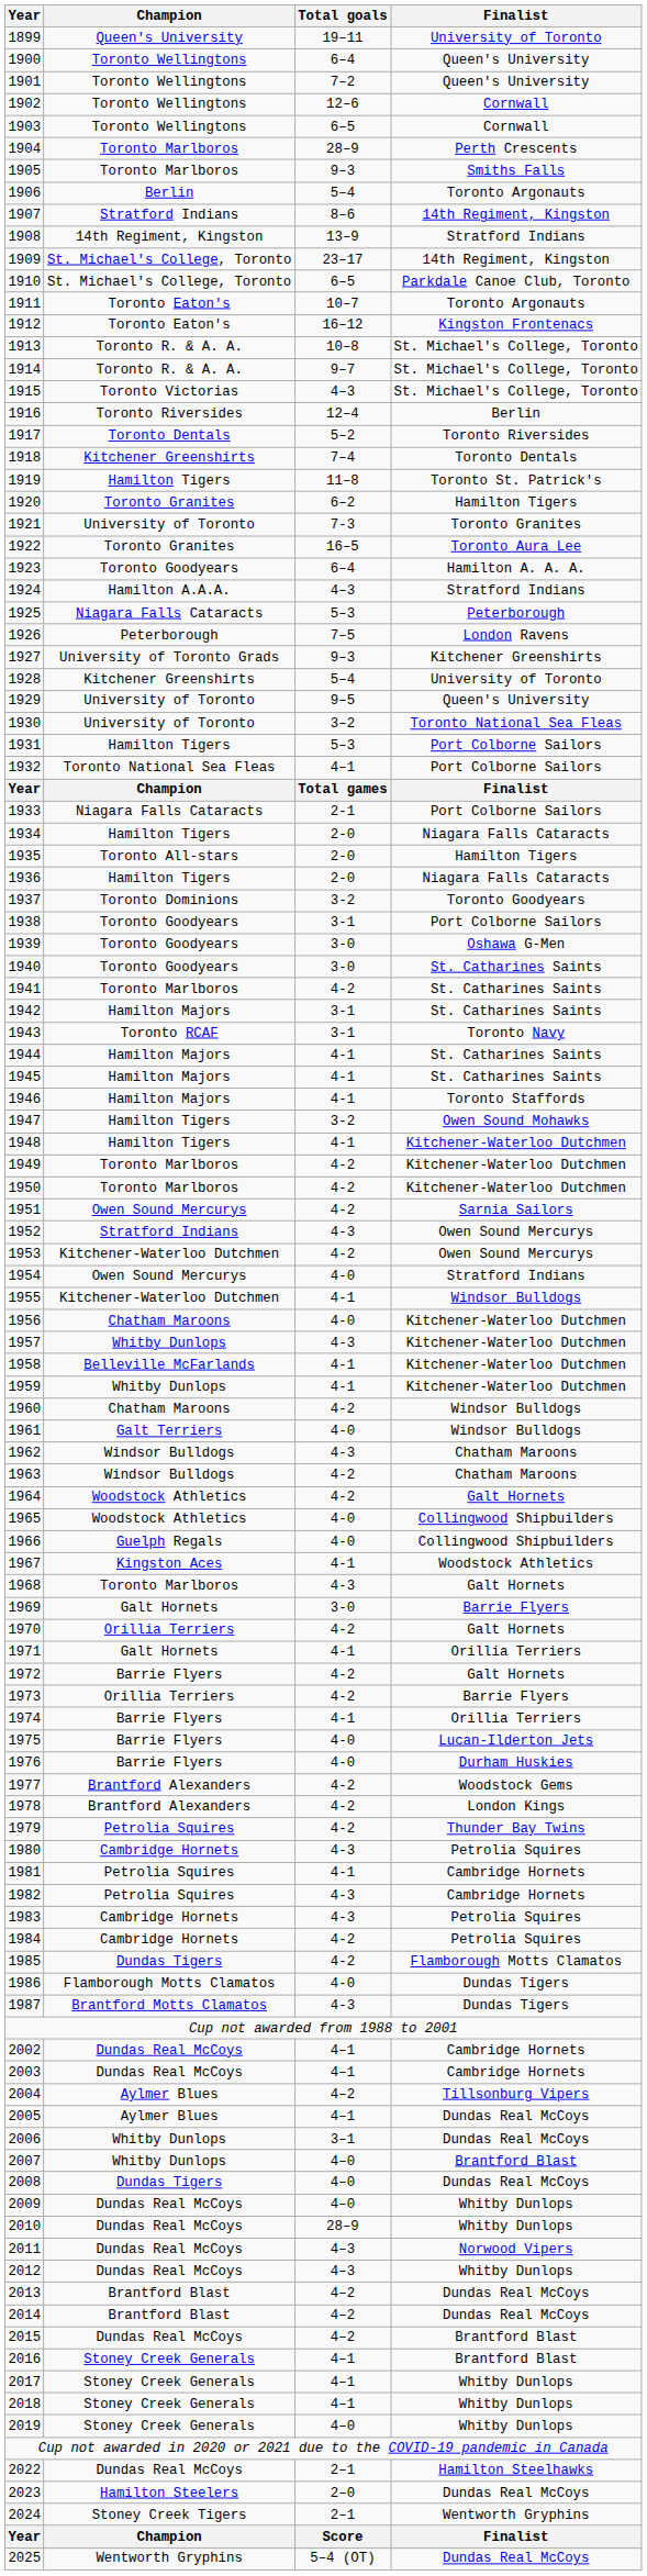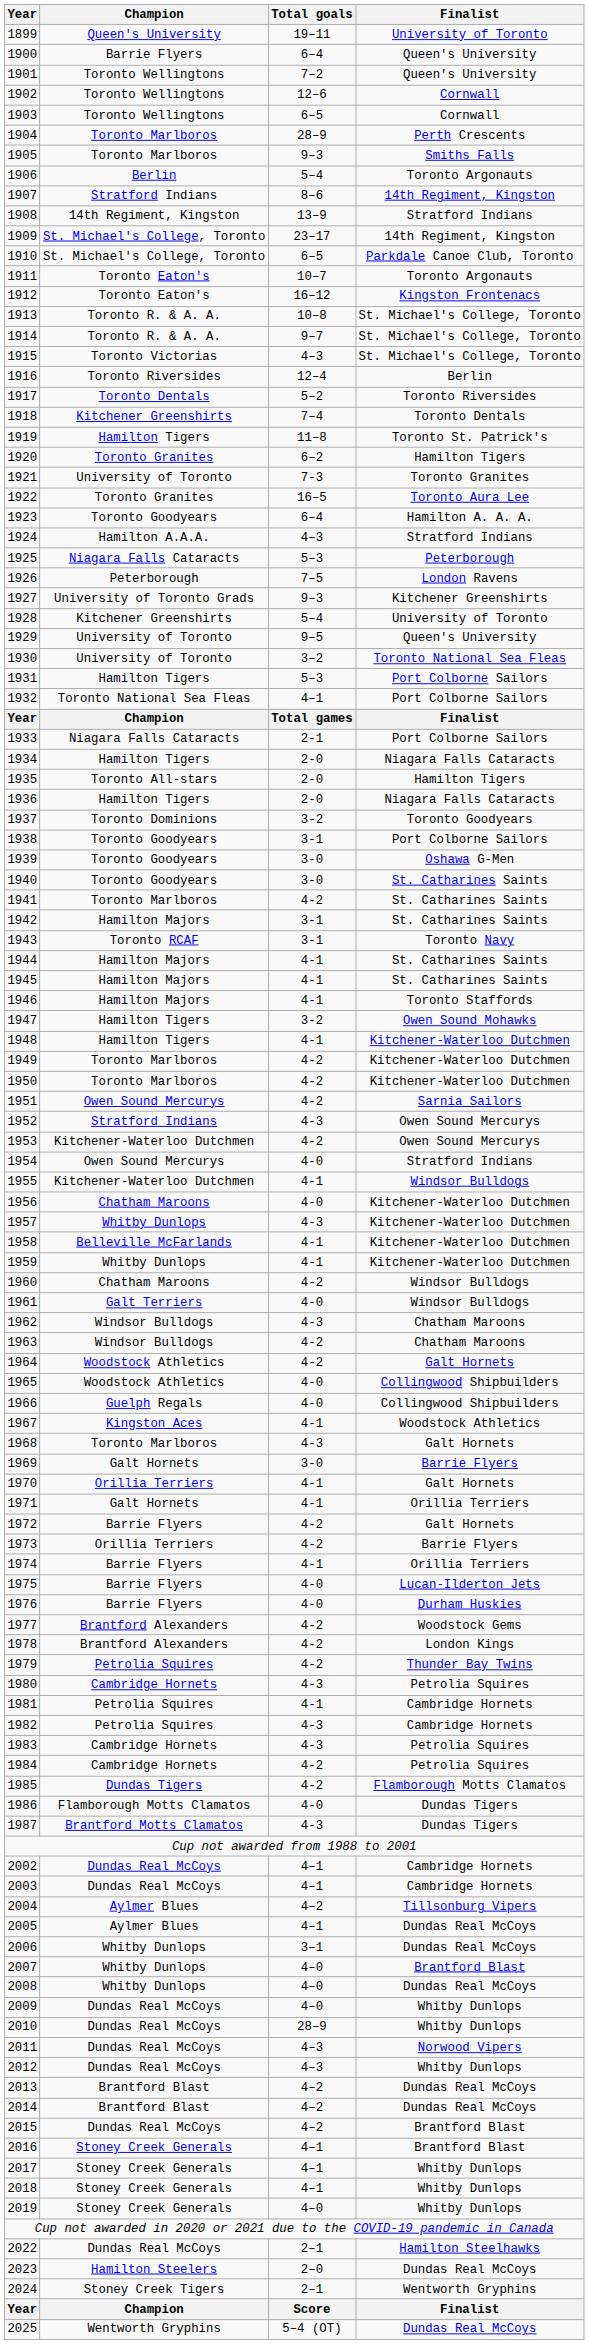 <table class="wikitable">
 <tr>
 <th>Year</th>
 <th>Champion</th>
 <th>Total goals</th>
 <th>Finalist</th>
 </tr>
 <tr align="center">
 <td>1899</td>
 <td><a href='#'>Queen's University</a></td>
 <td>19–11</td>
 <td><a href='#'>University of Toronto</a></td>
 </tr>
 <tr align="center">
 <td>1900</td>
-<td><a href='#'>Toronto Wellingtons</a></td>
+<td>Barrie Flyers</td>
 <td>6–4</td>
 <td>Queen's University</td>
 </tr>
 <tr align="center">
 <td>1901</td>
 <td>Toronto Wellingtons</td>
 <td>7–2</td>
 <td>Queen's University</td>
 </tr>
 <tr align="center">
 <td>1902</td>
 <td>Toronto Wellingtons</td>
 <td>12–6</td>
 <td><a href='#'>Cornwall</a></td>
 </tr>
 <tr align="center">
 <td>1903</td>
 <td>Toronto Wellingtons</td>
 <td>6–5</td>
 <td>Cornwall</td>
 </tr>
 <tr align="center">
 <td>1904</td>
 <td><a href='#'>Toronto Marlboros</a></td>
 <td>28–9</td>
 <td><a href='#'>Perth</a> Crescents</td>
 </tr>
 <tr align="center">
 <td>1905</td>
 <td>Toronto Marlboros</td>
 <td>9–3</td>
 <td><a href='#'>Smiths Falls</a></td>
 </tr>
 <tr align="center">
 <td>1906</td>
 <td><a href='#'>Berlin</a></td>
 <td>5–4</td>
 <td>Toronto Argonauts</td>
 </tr>
 <tr align="center">
 <td>1907</td>
 <td><a href='#'>Stratford</a> Indians</td>
 <td>8–6</td>
 <td><a href='#'>14th Regiment, Kingston</a></td>
 </tr>
 <tr align="center">
 <td>1908</td>
 <td>14th Regiment, Kingston</td>
 <td>13–9</td>
 <td>Stratford Indians</td>
 </tr>
 <tr align="center">
 <td>1909</td>
 <td><a href='#'>St. Michael's College</a>, Toronto</td>
 <td>23–17</td>
 <td>14th Regiment, Kingston</td>
 </tr>
 <tr align="center">
 <td>1910</td>
 <td>St. Michael's College, Toronto</td>
 <td>6–5</td>
 <td><a href='#'>Parkdale</a> Canoe Club, Toronto</td>
 </tr>
 <tr align="center">
 <td>1911</td>
 <td>Toronto <a href='#'>Eaton's</a></td>
 <td>10–7</td>
 <td>Toronto Argonauts</td>
 </tr>
 <tr align="center">
 <td>1912</td>
 <td>Toronto Eaton's</td>
 <td>16–12</td>
 <td><a href='#'>Kingston Frontenacs</a></td>
 </tr>
 <tr align="center">
 <td>1913</td>
 <td>Toronto R. & A. A.</td>
 <td>10–8</td>
 <td>St. Michael's College, Toronto</td>
 </tr>
 <tr align="center">
 <td>1914</td>
 <td>Toronto R. & A. A.</td>
 <td>9–7</td>
 <td>St. Michael's College, Toronto</td>
 </tr>
 <tr align="center">
 <td>1915</td>
 <td>Toronto Victorias</td>
 <td>4–3</td>
 <td>St. Michael's College, Toronto</td>
 </tr>
 <tr align="center">
 <td>1916</td>
 <td>Toronto Riversides</td>
 <td>12–4</td>
 <td>Berlin</td>
 </tr>
 <tr align="center">
 <td>1917</td>
 <td><a href='#'>Toronto Dentals</a></td>
 <td>5–2</td>
 <td>Toronto Riversides</td>
 </tr>
 <tr align="center">
 <td>1918</td>
 <td><a href='#'>Kitchener Greenshirts</a></td>
 <td>7–4</td>
 <td>Toronto Dentals</td>
 </tr>
 <tr align="center">
 <td>1919</td>
 <td><a href='#'>Hamilton</a> Tigers</td>
 <td>11–8</td>
 <td>Toronto St. Patrick's</td>
 </tr>
 <tr align="center">
 <td>1920</td>
 <td><a href='#'>Toronto Granites</a></td>
 <td>6–2</td>
 <td>Hamilton Tigers</td>
 </tr>
 <tr align="center">
 <td>1921</td>
 <td>University of Toronto</td>
 <td>7-3</td>
 <td>Toronto Granites</td>
 </tr>
 <tr align="center">
 <td>1922</td>
 <td>Toronto Granites</td>
 <td>16–5</td>
 <td><a href='#'>Toronto Aura Lee</a></td>
 </tr>
 <tr align="center">
 <td>1923</td>
 <td>Toronto Goodyears</td>
 <td>6–4</td>
 <td>Hamilton A. A. A.</td>
 </tr>
 <tr align="center">
 <td>1924</td>
 <td>Hamilton A.A.A.</td>
 <td>4–3</td>
 <td>Stratford Indians</td>
 </tr>
 <tr align="center">
 <td>1925</td>
 <td><a href='#'>Niagara Falls</a> Cataracts</td>
 <td>5–3</td>
 <td><a href='#'>Peterborough</a></td>
 </tr>
 <tr align="center">
 <td>1926</td>
 <td>Peterborough</td>
 <td>7–5</td>
 <td><a href='#'>London</a> Ravens</td>
 </tr>
 <tr align="center">
 <td>1927</td>
 <td>University of Toronto Grads</td>
 <td>9–3</td>
 <td>Kitchener Greenshirts</td>
 </tr>
 <tr align="center">
 <td>1928</td>
 <td>Kitchener Greenshirts</td>
 <td>5–4</td>
 <td>University of Toronto</td>
 </tr>
 <tr align="center">
 <td>1929</td>
 <td>University of Toronto</td>
 <td>9–5</td>
 <td>Queen's University</td>
 </tr>
 <tr align="center">
 <td>1930</td>
 <td>University of Toronto</td>
 <td>3–2</td>
 <td><a href='#'>Toronto National Sea Fleas</a></td>
 </tr>
 <tr align="center">
 <td>1931</td>
 <td>Hamilton Tigers</td>
 <td>5–3</td>
 <td><a href='#'>Port Colborne</a> Sailors</td>
 </tr>
 <tr align="center">
 <td>1932</td>
 <td>Toronto National Sea Fleas</td>
 <td>4–1</td>
 <td>Port Colborne Sailors</td>
 </tr>
 <tr>
 <th>Year</th>
 <th>Champion</th>
 <th>Total games</th>
 <th>Finalist</th>
 </tr>
 <tr align="center">
 <td>1933</td>
 <td>Niagara Falls Cataracts</td>
 <td>2-1</td>
 <td>Port Colborne Sailors</td>
 </tr>
 <tr align="center">
 <td>1934</td>
 <td>Hamilton Tigers</td>
 <td>2-0</td>
 <td>Niagara Falls Cataracts</td>
 </tr>
 <tr align="center">
 <td>1935</td>
 <td>Toronto All-stars</td>
 <td>2-0</td>
 <td>Hamilton Tigers</td>
 </tr>
 <tr align="center">
 <td>1936</td>
 <td>Hamilton Tigers</td>
 <td>2-0</td>
 <td>Niagara Falls Cataracts</td>
 </tr>
 <tr align="center">
 <td>1937</td>
 <td>Toronto Dominions</td>
 <td>3-2</td>
 <td>Toronto Goodyears</td>
 </tr>
 <tr align="center">
 <td>1938</td>
 <td>Toronto Goodyears</td>
 <td>3-1</td>
 <td>Port Colborne Sailors</td>
 </tr>
 <tr align="center">
 <td>1939</td>
 <td>Toronto Goodyears</td>
 <td>3-0</td>
 <td><a href='#'>Oshawa</a> G-Men</td>
 </tr>
 <tr align="center">
 <td>1940</td>
 <td>Toronto Goodyears</td>
 <td>3-0</td>
 <td><a href='#'>St. Catharines</a> Saints</td>
 </tr>
 <tr align="center">
 <td>1941</td>
 <td>Toronto Marlboros</td>
 <td>4-2</td>
 <td>St. Catharines Saints</td>
 </tr>
 <tr align="center">
 <td>1942</td>
 <td>Hamilton Majors</td>
 <td>3-1</td>
 <td>St. Catharines Saints</td>
 </tr>
 <tr align="center">
 <td>1943</td>
 <td>Toronto <a href='#'>RCAF</a></td>
 <td>3-1</td>
 <td>Toronto <a href='#'>Navy</a></td>
 </tr>
 <tr align="center">
 <td>1944</td>
 <td>Hamilton Majors</td>
 <td>4-1</td>
 <td>St. Catharines Saints</td>
 </tr>
 <tr align="center">
 <td>1945</td>
 <td>Hamilton Majors</td>
 <td>4-1</td>
 <td>St. Catharines Saints</td>
 </tr>
 <tr align="center">
 <td>1946</td>
 <td>Hamilton Majors</td>
 <td>4-1</td>
 <td>Toronto Staffords</td>
 </tr>
 <tr align="center">
 <td>1947</td>
 <td>Hamilton Tigers</td>
 <td>3-2</td>
 <td><a href='#'>Owen Sound Mohawks</a></td>
 </tr>
 <tr align="center">
 <td>1948</td>
 <td>Hamilton Tigers</td>
 <td>4-1</td>
 <td><a href='#'>Kitchener-Waterloo Dutchmen</a></td>
 </tr>
 <tr align="center">
 <td>1949</td>
 <td>Toronto Marlboros</td>
 <td>4-2</td>
 <td>Kitchener-Waterloo Dutchmen</td>
 </tr>
 <tr align="center">
 <td>1950</td>
 <td>Toronto Marlboros</td>
 <td>4-2</td>
 <td>Kitchener-Waterloo Dutchmen</td>
 </tr>
 <tr align="center">
 <td>1951</td>
 <td><a href='#'>Owen Sound Mercurys</a></td>
 <td>4-2</td>
 <td><a href='#'>Sarnia Sailors</a></td>
 </tr>
 <tr align="center">
 <td>1952</td>
 <td><a href='#'>Stratford Indians</a></td>
 <td>4-3</td>
 <td>Owen Sound Mercurys</td>
 </tr>
 <tr align="center">
 <td>1953</td>
 <td>Kitchener-Waterloo Dutchmen</td>
 <td>4-2</td>
 <td>Owen Sound Mercurys</td>
 </tr>
 <tr align="center">
 <td>1954</td>
 <td>Owen Sound Mercurys</td>
 <td>4-0</td>
 <td>Stratford Indians</td>
 </tr>
 <tr align="center">
 <td>1955</td>
 <td>Kitchener-Waterloo Dutchmen</td>
 <td>4-1</td>
 <td><a href='#'>Windsor Bulldogs</a></td>
 </tr>
 <tr align="center">
 <td>1956</td>
 <td><a href='#'>Chatham Maroons</a></td>
 <td>4-0</td>
 <td>Kitchener-Waterloo Dutchmen</td>
 </tr>
 <tr align="center">
 <td>1957</td>
 <td><a href='#'>Whitby Dunlops</a></td>
 <td>4-3</td>
 <td>Kitchener-Waterloo Dutchmen</td>
 </tr>
 <tr align="center">
 <td>1958</td>
 <td><a href='#'>Belleville McFarlands</a></td>
 <td>4-1</td>
 <td>Kitchener-Waterloo Dutchmen</td>
 </tr>
 <tr align="center">
 <td>1959</td>
 <td>Whitby Dunlops</td>
 <td>4-1</td>
 <td>Kitchener-Waterloo Dutchmen</td>
 </tr>
 <tr align="center">
 <td>1960</td>
 <td>Chatham Maroons</td>
 <td>4-2</td>
 <td>Windsor Bulldogs</td>
 </tr>
 <tr align="center">
 <td>1961</td>
 <td><a href='#'>Galt Terriers</a></td>
 <td>4-0</td>
 <td>Windsor Bulldogs</td>
 </tr>
 <tr align="center">
 <td>1962</td>
 <td>Windsor Bulldogs</td>
 <td>4-3</td>
 <td>Chatham Maroons</td>
 </tr>
 <tr align="center">
 <td>1963</td>
 <td>Windsor Bulldogs</td>
 <td>4-2</td>
 <td>Chatham Maroons</td>
 </tr>
 <tr align="center">
 <td>1964</td>
 <td><a href='#'>Woodstock</a> Athletics</td>
 <td>4-2</td>
 <td><a href='#'>Galt Hornets</a></td>
 </tr>
 <tr align="center">
 <td>1965</td>
 <td>Woodstock Athletics</td>
 <td>4-0</td>
 <td><a href='#'>Collingwood</a> Shipbuilders</td>
 </tr>
 <tr align="center">
 <td>1966</td>
 <td><a href='#'>Guelph</a> Regals</td>
 <td>4-0</td>
 <td>Collingwood Shipbuilders</td>
 </tr>
 <tr align="center">
 <td>1967</td>
 <td><a href='#'>Kingston Aces</a></td>
 <td>4-1</td>
 <td>Woodstock Athletics</td>
 </tr>
 <tr align="center">
 <td>1968</td>
 <td>Toronto Marlboros</td>
 <td>4-3</td>
 <td>Galt Hornets</td>
 </tr>
 <tr align="center">
 <td>1969</td>
 <td>Galt Hornets</td>
 <td>3-0</td>
 <td><a href='#'>Barrie Flyers</a></td>
 </tr>
 <tr align="center">
 <td>1970</td>
 <td><a href='#'>Orillia Terriers</a></td>
-<td>4-2</td>
+<td>4-1</td>
 <td>Galt Hornets</td>
 </tr>
 <tr align="center">
 <td>1971</td>
 <td>Galt Hornets</td>
 <td>4-1</td>
 <td>Orillia Terriers</td>
 </tr>
 <tr align="center">
 <td>1972</td>
 <td>Barrie Flyers</td>
 <td>4-2</td>
 <td>Galt Hornets</td>
 </tr>
 <tr align="center">
 <td>1973</td>
 <td>Orillia Terriers</td>
 <td>4-2</td>
 <td>Barrie Flyers</td>
 </tr>
 <tr align="center">
 <td>1974</td>
 <td>Barrie Flyers</td>
 <td>4-1</td>
 <td>Orillia Terriers</td>
 </tr>
 <tr align="center">
 <td>1975</td>
 <td>Barrie Flyers</td>
 <td>4-0</td>
 <td><a href='#'>Lucan-Ilderton Jets</a></td>
 </tr>
 <tr align="center">
 <td>1976</td>
 <td>Barrie Flyers</td>
 <td>4-0</td>
 <td><a href='#'>Durham Huskies</a></td>
 </tr>
 <tr align="center">
 <td>1977</td>
 <td><a href='#'>Brantford</a> Alexanders</td>
 <td>4-2</td>
 <td>Woodstock Gems</td>
 </tr>
 <tr align="center">
 <td>1978</td>
 <td>Brantford Alexanders</td>
 <td>4-2</td>
 <td>London Kings</td>
 </tr>
 <tr align="center">
 <td>1979</td>
 <td><a href='#'>Petrolia Squires</a></td>
 <td>4-2</td>
 <td><a href='#'>Thunder Bay Twins</a></td>
 </tr>
 <tr align="center">
 <td>1980</td>
 <td><a href='#'>Cambridge Hornets</a></td>
 <td>4-3</td>
 <td>Petrolia Squires</td>
 </tr>
 <tr align="center">
 <td>1981</td>
 <td>Petrolia Squires</td>
 <td>4-1</td>
 <td>Cambridge Hornets</td>
 </tr>
 <tr align="center">
 <td>1982</td>
 <td>Petrolia Squires</td>
 <td>4-3</td>
 <td>Cambridge Hornets</td>
 </tr>
 <tr align="center">
 <td>1983</td>
 <td>Cambridge Hornets</td>
 <td>4-3</td>
 <td>Petrolia Squires</td>
 </tr>
 <tr align="center">
 <td>1984</td>
 <td>Cambridge Hornets</td>
 <td>4-2</td>
 <td>Petrolia Squires</td>
 </tr>
 <tr align="center">
 <td>1985</td>
 <td><a href='#'>Dundas Tigers</a></td>
 <td>4-2</td>
 <td><a href='#'>Flamborough</a> Motts Clamatos</td>
 </tr>
 <tr align="center">
 <td>1986</td>
 <td>Flamborough Motts Clamatos</td>
 <td>4-0</td>
 <td>Dundas Tigers</td>
 </tr>
 <tr align="center">
 <td>1987</td>
 <td><a href='#'>Brantford Motts Clamatos</a></td>
 <td>4-3</td>
 <td>Dundas Tigers</td>
 </tr>
 <tr align="center">
 <td colspan="4"><em>Cup not awarded from 1988 to 2001</em></td>
 </tr>
 <tr align="center">
 <td>2002</td>
 <td><a href='#'>Dundas Real McCoys</a></td>
 <td>4–1</td>
 <td>Cambridge Hornets</td>
 </tr>
 <tr align="center">
 <td>2003</td>
 <td>Dundas Real McCoys</td>
 <td>4–1</td>
 <td>Cambridge Hornets</td>
 </tr>
 <tr align="center">
 <td>2004</td>
 <td><a href='#'>Aylmer</a> Blues</td>
 <td>4–2</td>
 <td><a href='#'>Tillsonburg Vipers</a></td>
 </tr>
 <tr align="center">
 <td>2005</td>
 <td>Aylmer Blues</td>
 <td>4–1</td>
 <td>Dundas Real McCoys</td>
 </tr>
 <tr align="center">
 <td>2006</td>
 <td>Whitby Dunlops</td>
 <td>3–1</td>
 <td>Dundas Real McCoys</td>
 </tr>
 <tr align="center">
 <td>2007</td>
 <td>Whitby Dunlops</td>
 <td>4–0</td>
 <td><a href='#'>Brantford Blast</a></td>
 </tr>
 <tr align="center">
 <td>2008</td>
-<td><a href='#'>Dundas Tigers</a></td>
+<td>Whitby Dunlops</td>
 <td>4–0</td>
 <td>Dundas Real McCoys</td>
 </tr>
 <tr align="center">
 <td>2009</td>
 <td>Dundas Real McCoys</td>
 <td>4–0</td>
 <td>Whitby Dunlops</td>
 </tr>
 <tr align="center">
 <td>2010</td>
 <td>Dundas Real McCoys</td>
 <td>28–9</td>
 <td>Whitby Dunlops</td>
 </tr>
 <tr align="center">
 <td>2011</td>
 <td>Dundas Real McCoys</td>
 <td>4–3</td>
 <td><a href='#'>Norwood Vipers</a></td>
 </tr>
 <tr align="center">
 <td>2012</td>
 <td>Dundas Real McCoys</td>
 <td>4–3</td>
 <td>Whitby Dunlops</td>
 </tr>
 <tr align="center">
 <td>2013</td>
 <td>Brantford Blast</td>
 <td>4–2</td>
 <td>Dundas Real McCoys</td>
 </tr>
 <tr align="center">
 <td>2014</td>
 <td>Brantford Blast</td>
 <td>4–2</td>
 <td>Dundas Real McCoys</td>
 </tr>
 <tr align="center">
 <td>2015</td>
 <td>Dundas Real McCoys</td>
 <td>4–2</td>
 <td>Brantford Blast</td>
 </tr>
 <tr align="center">
 <td>2016</td>
 <td><a href='#'>Stoney Creek Generals</a></td>
 <td>4–1</td>
 <td>Brantford Blast</td>
 </tr>
 <tr align="center">
 <td>2017</td>
 <td>Stoney Creek Generals</td>
 <td>4–1</td>
 <td>Whitby Dunlops</td>
 </tr>
 <tr align="center">
 <td>2018</td>
 <td>Stoney Creek Generals</td>
 <td>4–1</td>
 <td>Whitby Dunlops</td>
 </tr>
 <tr align="center">
 <td>2019</td>
 <td>Stoney Creek Generals</td>
 <td>4–0</td>
 <td>Whitby Dunlops</td>
 </tr>
 <tr align="center">
 <td colspan="4"><em>Cup not awarded in 2020 or 2021 due to the <a href='#'>COVID-19 pandemic in Canada</a></em></td>
 </tr>
 <tr align="center">
 <td>2022</td>
 <td>Dundas Real McCoys</td>
 <td>2–1</td>
 <td><a href='#'>Hamilton Steelhawks</a></td>
 </tr>
 <tr align="center">
 <td>2023</td>
 <td><a href='#'>Hamilton Steelers</a></td>
 <td>2–0</td>
 <td>Dundas Real McCoys</td>
 </tr>
 <tr align="center">
 <td>2024</td>
 <td>Stoney Creek Tigers</td>
 <td>2–1</td>
 <td>Wentworth Gryphins</td>
 </tr>
 <tr>
 <th>Year</th>
 <th>Champion</th>
 <th>Score</th>
 <th>Finalist</th>
 </tr>
 <tr align="center">
 <td>2025</td>
 <td>Wentworth Gryphins</td>
 <td>5–4 (OT)</td>
 <td><a href='#'>Dundas Real McCoys</a></td>
 </tr>
 </table>
